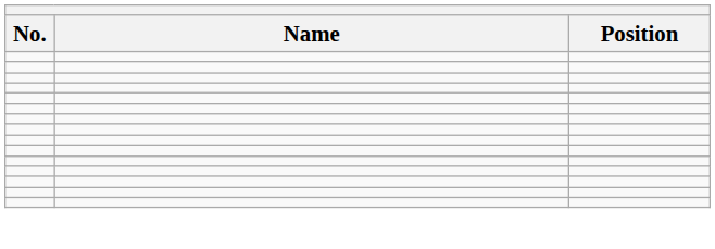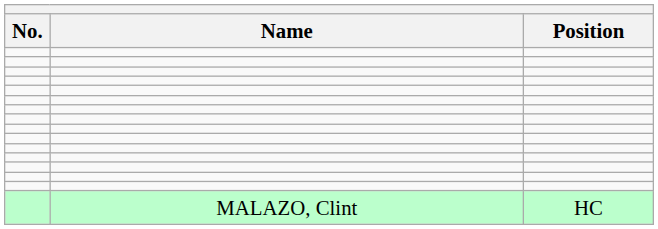 <table class="wikitable mw-collapsible mw-collapsed" style="text-align:center; width:500px; border:none">
 <tr>
 <th style="text-align:left" colspan="3"></th>
 </tr>
 <tr>
 <th style="width:7%">No.</th>
 <th>Name</th>
 <th style="width:20%">Position</th>
 </tr>
 <tr>
 <td></td>
 <td></td>
 <td></td>
 </tr>
 <tr>
 <td></td>
 <td></td>
 <td></td>
 </tr>
 <tr>
 <td></td>
 <td></td>
 <td></td>
 </tr>
 <tr>
 <td></td>
 <td></td>
 <td></td>
 </tr>
 <tr>
 <td></td>
 <td></td>
 <td></td>
 </tr>
 <tr>
 <td></td>
 <td></td>
 <td></td>
 </tr>
 <tr>
 <td></td>
 <td></td>
 <td></td>
 </tr>
 <tr>
 <td></td>
 <td></td>
 <td></td>
 </tr>
 <tr>
 <td></td>
 <td></td>
 <td></td>
 </tr>
 <tr>
 <td></td>
 <td></td>
 <td></td>
 </tr>
 <tr>
 <td></td>
 <td></td>
 <td></td>
 </tr>
 <tr>
 <td></td>
 <td></td>
 <td></td>
 </tr>
 <tr>
 <td></td>
 <td></td>
 <td></td>
 </tr>
 <tr>
 <td></td>
 <td></td>
 <td></td>
 </tr>
 <tr>
 <td></td>
 <td></td>
 <td></td>
 </tr>
+<tr bgcolor=#BBFFCC>
+<td></td>
+<td>MALAZO, Clint</td>
+<td>HC</td>
+</tr>
 </table>
